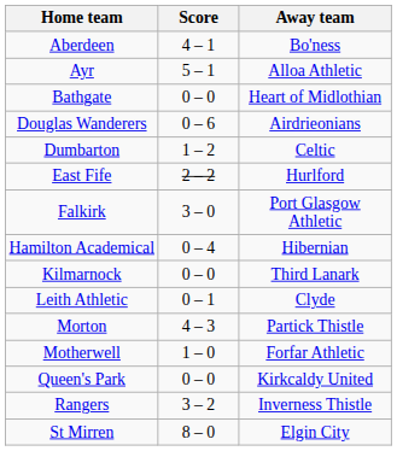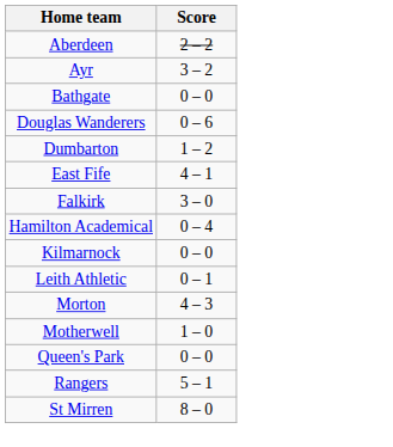 <table class="wikitable" style="text-align: center">
 <tr>
 <th width=140>Home team</th>
 <th width=70>Score</th>
-<th width=140>Away team</th>
 </tr>
 <tr>
 <td><a href='#'>Aberdeen</a></td>
-<td>4 – 1</td>
-<td><a href='#'>Bo'ness</a></td>
+<td><s>2 – 2</s></td>
 </tr>
 <tr>
 <td><a href='#'>Ayr</a></td>
-<td>5 – 1</td>
-<td><a href='#'>Alloa Athletic</a></td>
+<td>3 – 2</td>
 </tr>
 <tr>
 <td><a href='#'>Bathgate</a></td>
 <td>0 – 0</td>
-<td><a href='#'>Heart of Midlothian</a></td>
 </tr>
 <tr>
 <td><a href='#'>Douglas Wanderers</a></td>
 <td>0 – 6</td>
-<td><a href='#'>Airdrieonians</a></td>
 </tr>
 <tr>
 <td><a href='#'>Dumbarton</a></td>
 <td>1 – 2</td>
-<td><a href='#'>Celtic</a></td>
 </tr>
 <tr>
 <td><a href='#'>East Fife</a></td>
-<td><s>2 – 2</s></td>
-<td><a href='#'>Hurlford</a></td>
+<td>4 – 1</td>
 </tr>
 <tr>
 <td><a href='#'>Falkirk</a></td>
 <td>3 – 0</td>
-<td><a href='#'>Port Glasgow Athletic</a></td>
 </tr>
 <tr>
 <td><a href='#'>Hamilton Academical</a></td>
 <td>0 – 4</td>
-<td><a href='#'>Hibernian</a></td>
 </tr>
 <tr>
 <td><a href='#'>Kilmarnock</a></td>
 <td>0 – 0</td>
-<td><a href='#'>Third Lanark</a></td>
 </tr>
 <tr>
 <td><a href='#'>Leith Athletic</a></td>
 <td>0 – 1</td>
-<td><a href='#'>Clyde</a></td>
 </tr>
 <tr>
 <td><a href='#'>Morton</a></td>
 <td>4 – 3</td>
-<td><a href='#'>Partick Thistle</a></td>
 </tr>
 <tr>
 <td><a href='#'>Motherwell</a></td>
 <td>1 – 0</td>
-<td><a href='#'>Forfar Athletic</a></td>
 </tr>
 <tr>
 <td><a href='#'>Queen's Park</a></td>
 <td>0 – 0</td>
-<td><a href='#'>Kirkcaldy United</a></td>
 </tr>
 <tr>
 <td><a href='#'>Rangers</a></td>
-<td>3 – 2</td>
-<td><a href='#'>Inverness Thistle</a></td>
+<td>5 – 1</td>
 </tr>
 <tr>
 <td><a href='#'>St Mirren</a></td>
 <td>8 – 0</td>
-<td><a href='#'>Elgin City</a></td>
 </tr>
 </table>
